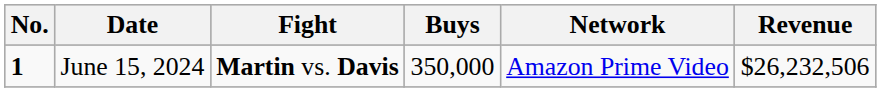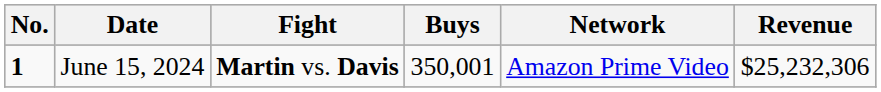 <table class="wikitable sortable">
 <tr>
 <th>No.</th>
 <th>Date</th>
 <th>Fight</th>
 <th>Buys</th>
 <th>Network</th>
 <th>Revenue</th>
 </tr>
 <tr>
 <td><strong>1</strong></td>
 <td>June 15, 2024</td>
 <td><strong>Martin</strong> vs. <strong>Davis</strong></td>
-<td>350,000</td>
+<td>350,001</td>
 <td><a href='#'>Amazon Prime Video</a></td>
-<td>$26,232,506</td>
+<td>$25,232,306</td>
 </tr>
 </table>
